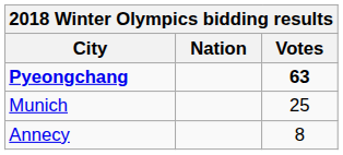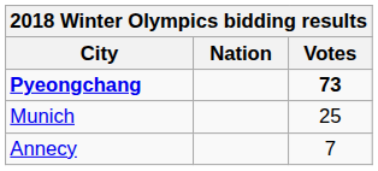 <table class="wikitable">
 <tr>
 <th colspan="3">2018 Winter Olympics bidding results</th>
 </tr>
 <tr>
 <th>City</th>
 <th>Nation</th>
 <th>Votes</th>
 </tr>
 <tr>
 <td><strong><a href='#'>Pyeongchang</a></strong></td>
 <td><strong></strong></td>
-<td align=center><strong>63</strong></td>
+<td align=center><strong>73</strong></td>
 </tr>
 <tr>
 <td><a href='#'>Munich</a></td>
 <td></td>
 <td align=center>25</td>
 </tr>
 <tr>
 <td><a href='#'>Annecy</a></td>
 <td></td>
-<td align=center>8</td>
+<td align=center>7</td>
 </tr>
 </table>
